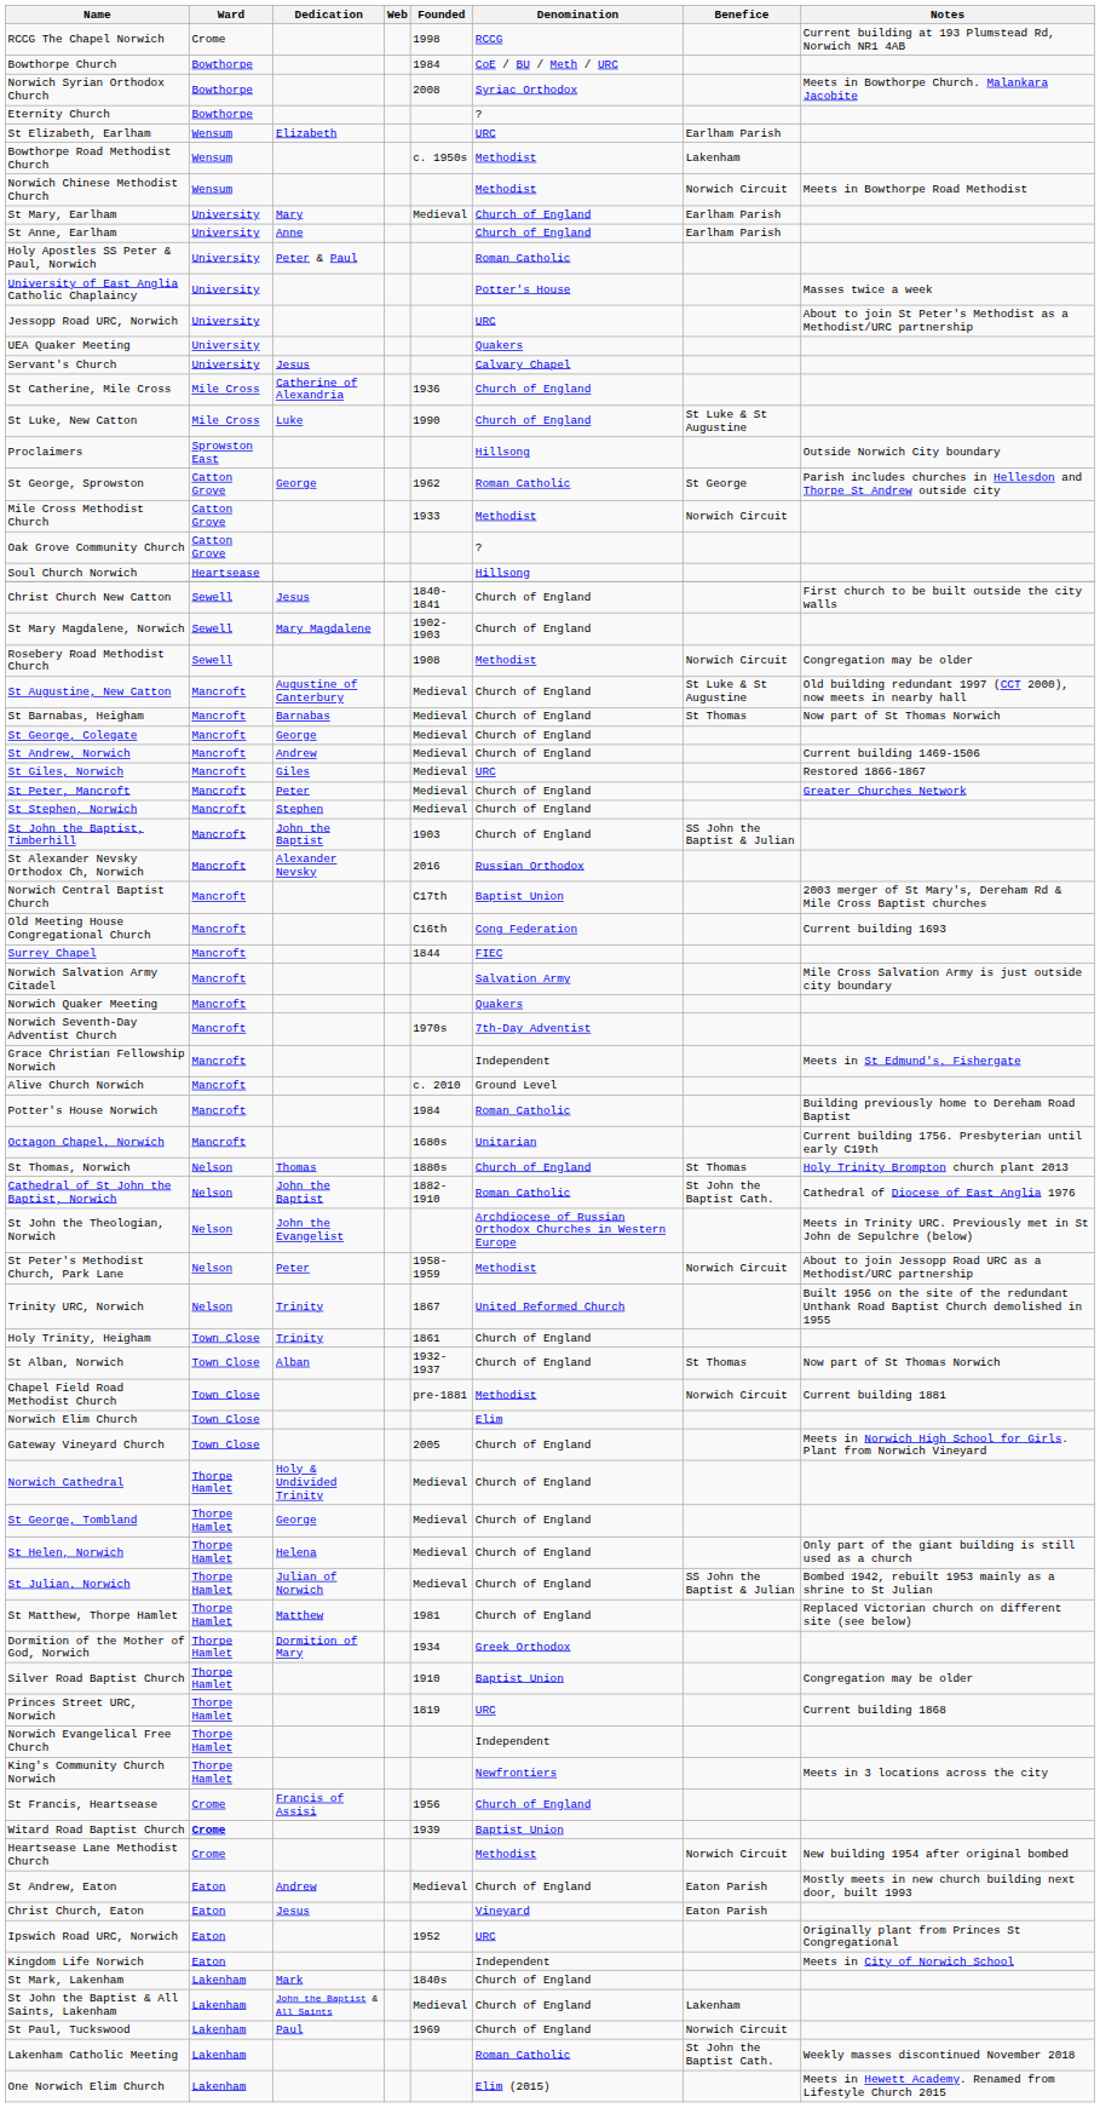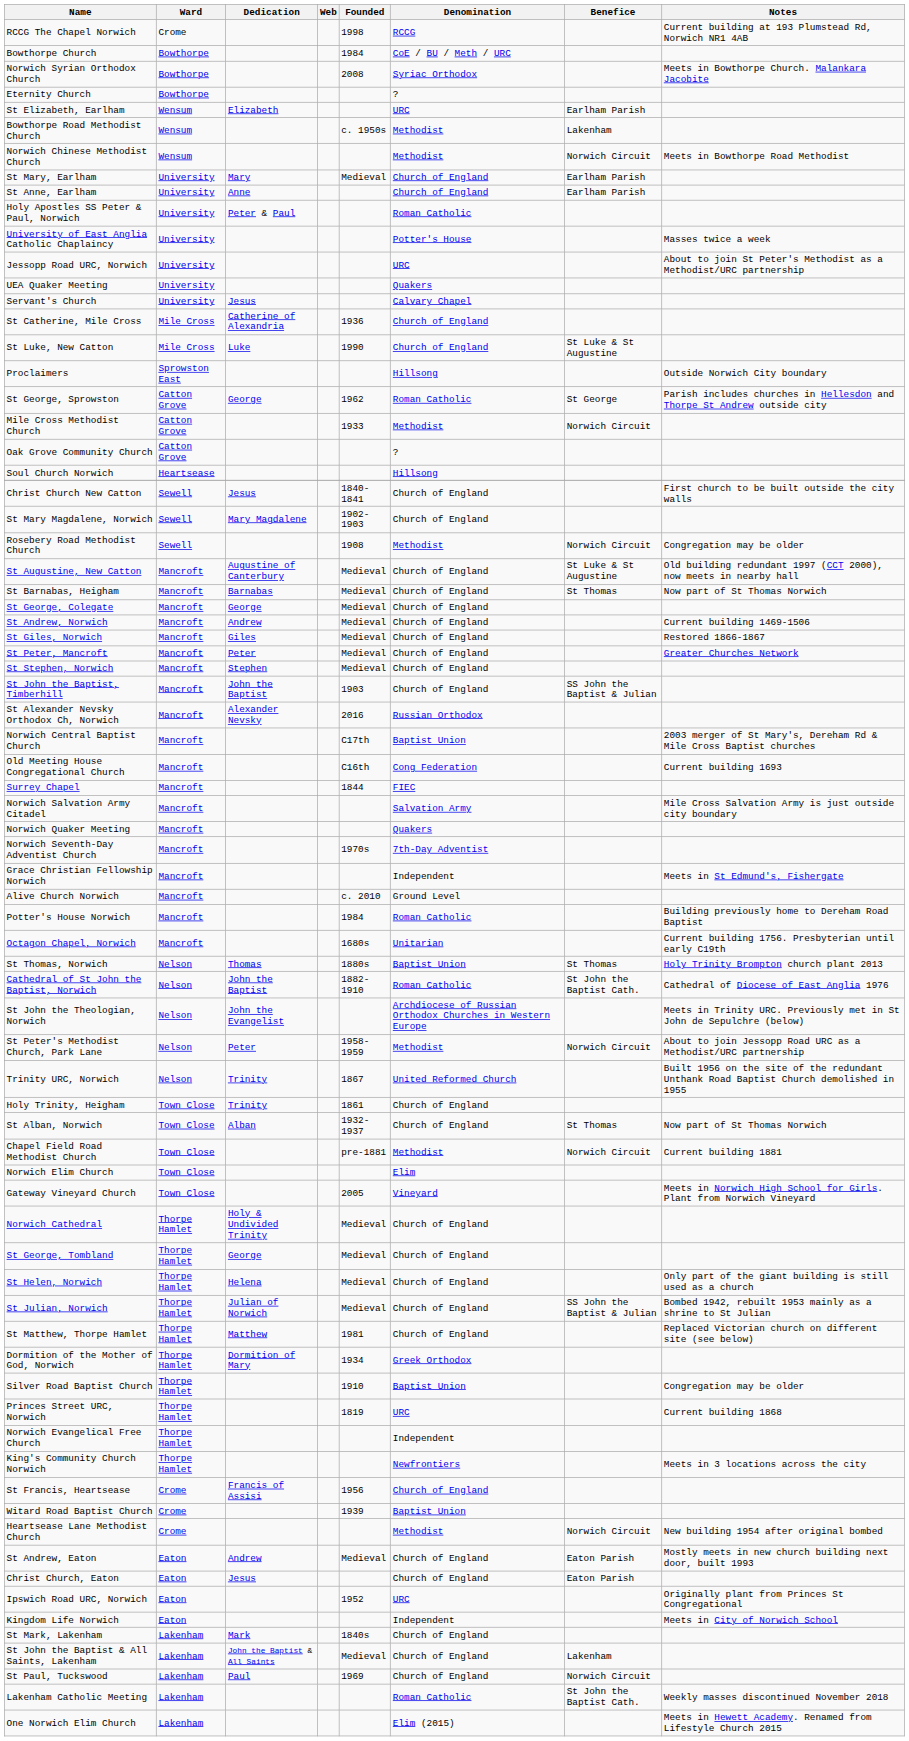 <table class="wikitable sortable">
 <tr>
 <th scope="col">Name</th>
 <th>Ward</th>
 <th>Dedication</th>
 <th>Web</th>
 <th>Founded</th>
 <th>Denomination</th>
 <th>Benefice</th>
 <th>Notes</th>
 </tr>
 <tr>
 <td>RCCG The Chapel Norwich</td>
 <td>Crome</td>
 <td></td>
 <td></td>
 <td>1998</td>
 <td><a href='#'>RCCG</a></td>
 <td></td>
 <td>Current building at 193 Plumstead Rd, Norwich NR1 4AB</td>
 </tr>
 <tr>
 <td>Bowthorpe Church</td>
 <td><a href='#'>Bowthorpe</a></td>
 <td></td>
 <td></td>
 <td>1984</td>
 <td><a href='#'>CoE</a> / <a href='#'>BU</a> / <a href='#'>Meth</a> / <a href='#'>URC</a></td>
 <td></td>
 <td></td>
 </tr>
 <tr>
 <td>Norwich Syrian Orthodox Church</td>
 <td><a href='#'>Bowthorpe</a></td>
 <td></td>
 <td></td>
 <td>2008</td>
 <td><a href='#'>Syriac Orthodox</a></td>
 <td></td>
 <td>Meets in Bowthorpe Church. <a href='#'>Malankara Jacobite</a></td>
 </tr>
 <tr>
 <td>Eternity Church</td>
 <td><a href='#'>Bowthorpe</a></td>
 <td></td>
 <td></td>
 <td></td>
 <td>?</td>
 <td></td>
 <td></td>
 </tr>
 <tr>
 <td>St Elizabeth, Earlham</td>
 <td><a href='#'>Wensum</a></td>
 <td><a href='#'>Elizabeth</a></td>
 <td></td>
 <td></td>
 <td><a href='#'>URC</a></td>
 <td>Earlham Parish</td>
 <td></td>
 </tr>
 <tr>
 <td>Bowthorpe Road Methodist Church</td>
 <td><a href='#'>Wensum</a></td>
 <td></td>
 <td></td>
 <td>c. 1950s</td>
 <td><a href='#'>Methodist</a></td>
 <td>Lakenham</td>
 <td></td>
 </tr>
 <tr>
 <td>Norwich Chinese Methodist Church</td>
 <td><a href='#'>Wensum</a></td>
 <td></td>
 <td></td>
 <td></td>
 <td><a href='#'>Methodist</a></td>
 <td>Norwich Circuit</td>
 <td>Meets in Bowthorpe Road Methodist</td>
 </tr>
 <tr>
 <td>St Mary, Earlham</td>
 <td><a href='#'>University</a></td>
 <td><a href='#'>Mary</a></td>
 <td></td>
 <td>Medieval</td>
 <td><a href='#'>Church of England</a></td>
 <td>Earlham Parish</td>
 <td></td>
 </tr>
 <tr>
 <td>St Anne, Earlham</td>
 <td><a href='#'>University</a></td>
 <td><a href='#'>Anne</a></td>
 <td></td>
 <td></td>
 <td><a href='#'>Church of England</a></td>
 <td>Earlham Parish</td>
 <td></td>
 </tr>
 <tr>
 <td>Holy Apostles SS Peter & Paul, Norwich</td>
 <td><a href='#'>University</a></td>
 <td><a href='#'>Peter</a> & <a href='#'>Paul</a></td>
 <td></td>
 <td></td>
 <td><a href='#'>Roman Catholic</a></td>
 <td></td>
 <td></td>
 </tr>
 <tr>
 <td><a href='#'>University of East Anglia</a> Catholic Chaplaincy</td>
 <td><a href='#'>University</a></td>
 <td></td>
 <td></td>
 <td></td>
 <td><a href='#'>Potter's House</a></td>
 <td></td>
 <td>Masses twice a week</td>
 </tr>
 <tr>
 <td>Jessopp Road URC, Norwich</td>
 <td><a href='#'>University</a></td>
 <td></td>
 <td></td>
 <td></td>
 <td><a href='#'>URC</a></td>
 <td></td>
 <td>About to join St Peter's Methodist as a Methodist/URC partnership</td>
 </tr>
 <tr>
 <td>UEA Quaker Meeting</td>
 <td><a href='#'>University</a></td>
 <td></td>
 <td></td>
 <td></td>
 <td><a href='#'>Quakers</a></td>
 <td></td>
 <td></td>
 </tr>
 <tr>
 <td>Servant's Church</td>
 <td><a href='#'>University</a></td>
 <td><a href='#'>Jesus</a></td>
 <td></td>
 <td></td>
 <td><a href='#'>Calvary Chapel</a></td>
 <td></td>
 <td></td>
 </tr>
 <tr>
 <td>St Catherine, Mile Cross</td>
 <td><a href='#'>Mile Cross</a></td>
 <td><a href='#'>Catherine of Alexandria</a></td>
 <td></td>
 <td>1936</td>
 <td><a href='#'>Church of England</a></td>
 <td></td>
 <td></td>
 </tr>
 <tr>
 <td>St Luke, New Catton</td>
 <td><a href='#'>Mile Cross</a></td>
 <td><a href='#'>Luke</a></td>
 <td></td>
 <td>1990</td>
 <td><a href='#'>Church of England</a></td>
 <td>St Luke & St Augustine</td>
 <td></td>
 </tr>
 <tr>
 <td>Proclaimers</td>
 <td><a href='#'>Sprowston East</a></td>
 <td></td>
 <td></td>
 <td></td>
 <td><a href='#'>Hillsong</a></td>
 <td></td>
 <td>Outside Norwich City boundary</td>
 </tr>
 <tr>
 <td>St George, Sprowston</td>
 <td><a href='#'>Catton Grove</a></td>
 <td><a href='#'>George</a></td>
 <td></td>
 <td>1962</td>
 <td><a href='#'>Roman Catholic</a></td>
 <td>St George</td>
 <td>Parish includes churches in <a href='#'>Hellesdon</a> and <a href='#'>Thorpe St Andrew</a> outside city</td>
 </tr>
 <tr>
 <td>Mile Cross Methodist Church</td>
 <td><a href='#'>Catton Grove</a></td>
 <td></td>
 <td></td>
 <td>1933</td>
 <td><a href='#'>Methodist</a></td>
 <td>Norwich Circuit</td>
 <td></td>
 </tr>
 <tr>
 <td>Oak Grove Community Church</td>
 <td><a href='#'>Catton Grove</a></td>
 <td></td>
 <td></td>
 <td></td>
 <td>?</td>
 <td></td>
 <td></td>
 </tr>
 <tr>
 <td>Soul Church Norwich</td>
 <td><a href='#'>Heartsease</a></td>
 <td></td>
 <td></td>
 <td></td>
 <td><a href='#'>Hillsong</a></td>
 <td></td>
 <td></td>
 </tr>
 <tr>
 </tr>
 <tr>
 <td>Christ Church New Catton</td>
 <td><a href='#'>Sewell</a></td>
 <td><a href='#'>Jesus</a></td>
 <td></td>
 <td>1840-1841</td>
 <td>Church of England</td>
 <td></td>
 <td>First church to be built outside the city walls</td>
 </tr>
 <tr>
 <td>St Mary Magdalene, Norwich</td>
 <td><a href='#'>Sewell</a></td>
 <td><a href='#'>Mary Magdalene</a></td>
 <td></td>
 <td>1902-1903</td>
 <td>Church of England</td>
 <td></td>
 <td></td>
 </tr>
 <tr>
 <td>Rosebery Road Methodist Church</td>
 <td><a href='#'>Sewell</a></td>
 <td></td>
 <td></td>
 <td>1908</td>
 <td><a href='#'>Methodist</a></td>
 <td>Norwich Circuit</td>
 <td>Congregation may be older</td>
 </tr>
 <tr>
 <td><a href='#'>St Augustine, New Catton</a></td>
 <td><a href='#'>Mancroft</a></td>
 <td><a href='#'>Augustine of Canterbury</a></td>
 <td></td>
 <td>Medieval</td>
 <td>Church of England</td>
 <td>St Luke & St Augustine</td>
 <td>Old building redundant 1997 (<a href='#'>CCT</a> 2000), now meets in nearby hall</td>
 </tr>
 <tr>
 <td>St Barnabas, Heigham</td>
 <td><a href='#'>Mancroft</a></td>
 <td><a href='#'>Barnabas</a></td>
 <td></td>
 <td>Medieval</td>
 <td>Church of England</td>
 <td>St Thomas</td>
 <td>Now part of St Thomas Norwich</td>
 </tr>
 <tr>
 <td><a href='#'>St George, Colegate</a></td>
 <td><a href='#'>Mancroft</a></td>
 <td><a href='#'>George</a></td>
 <td></td>
 <td>Medieval</td>
 <td>Church of England</td>
 <td></td>
 <td></td>
 </tr>
 <tr>
 <td><a href='#'>St Andrew, Norwich</a></td>
 <td><a href='#'>Mancroft</a></td>
 <td><a href='#'>Andrew</a></td>
 <td></td>
 <td>Medieval</td>
 <td>Church of England</td>
 <td></td>
 <td>Current building 1469-1506</td>
 </tr>
 <tr>
 <td><a href='#'>St Giles, Norwich</a></td>
 <td><a href='#'>Mancroft</a></td>
 <td><a href='#'>Giles</a></td>
 <td></td>
 <td>Medieval</td>
-<td><a href='#'>URC</a></td>
+<td>Church of England</td>
 <td></td>
 <td>Restored 1866-1867</td>
 </tr>
 <tr>
 <td><a href='#'>St Peter, Mancroft</a></td>
 <td><a href='#'>Mancroft</a></td>
 <td><a href='#'>Peter</a></td>
 <td></td>
 <td>Medieval</td>
 <td>Church of England</td>
 <td></td>
 <td><a href='#'>Greater Churches Network</a></td>
 </tr>
 <tr>
 <td><a href='#'>St Stephen, Norwich</a></td>
 <td><a href='#'>Mancroft</a></td>
 <td><a href='#'>Stephen</a></td>
 <td></td>
 <td>Medieval</td>
 <td>Church of England</td>
 <td></td>
 <td></td>
 </tr>
 <tr>
 <td><a href='#'>St John the Baptist, Timberhill</a></td>
 <td><a href='#'>Mancroft</a></td>
 <td><a href='#'>John the Baptist</a></td>
 <td></td>
 <td>1903</td>
 <td>Church of England</td>
 <td>SS John the Baptist & Julian</td>
 <td></td>
 </tr>
 <tr>
 <td>St Alexander Nevsky Orthodox Ch, Norwich</td>
 <td><a href='#'>Mancroft</a></td>
 <td><a href='#'>Alexander Nevsky</a></td>
 <td></td>
 <td>2016</td>
 <td><a href='#'>Russian Orthodox</a></td>
 <td></td>
 <td></td>
 </tr>
 <tr>
 <td>Norwich Central Baptist Church</td>
 <td><a href='#'>Mancroft</a></td>
 <td></td>
 <td></td>
 <td>C17th</td>
 <td><a href='#'>Baptist Union</a></td>
 <td></td>
 <td>2003 merger of St Mary's, Dereham Rd & Mile Cross Baptist churches</td>
 </tr>
 <tr>
 <td>Old Meeting House Congregational Church</td>
 <td><a href='#'>Mancroft</a></td>
 <td></td>
 <td></td>
 <td>C16th</td>
 <td><a href='#'>Cong Federation</a></td>
 <td></td>
 <td>Current building 1693</td>
 </tr>
 <tr>
 <td><a href='#'>Surrey Chapel</a></td>
 <td><a href='#'>Mancroft</a></td>
 <td></td>
 <td></td>
 <td>1844</td>
 <td><a href='#'>FIEC</a></td>
 <td></td>
 <td></td>
 </tr>
 <tr>
 <td>Norwich Salvation Army Citadel</td>
 <td><a href='#'>Mancroft</a></td>
 <td></td>
 <td></td>
 <td></td>
 <td><a href='#'>Salvation Army</a></td>
 <td></td>
 <td>Mile Cross Salvation Army is just outside city boundary</td>
 </tr>
 <tr>
 <td>Norwich Quaker Meeting</td>
 <td><a href='#'>Mancroft</a></td>
 <td></td>
 <td></td>
 <td></td>
 <td><a href='#'>Quakers</a></td>
 <td></td>
 <td></td>
 </tr>
 <tr>
 <td>Norwich Seventh-Day Adventist Church</td>
 <td><a href='#'>Mancroft</a></td>
 <td></td>
 <td></td>
 <td>1970s</td>
 <td><a href='#'>7th-Day Adventist</a></td>
 <td></td>
 <td></td>
 </tr>
 <tr>
 <td>Grace Christian Fellowship Norwich</td>
 <td><a href='#'>Mancroft</a></td>
 <td></td>
 <td></td>
 <td></td>
 <td>Independent</td>
 <td></td>
 <td>Meets in <a href='#'>St Edmund's, Fishergate</a></td>
 </tr>
 <tr>
 <td>Alive Church Norwich</td>
 <td><a href='#'>Mancroft</a></td>
 <td></td>
 <td></td>
 <td>c. 2010</td>
 <td>Ground Level</td>
 <td></td>
 <td></td>
 </tr>
 <tr>
 <td>Potter's House Norwich</td>
 <td><a href='#'>Mancroft</a></td>
 <td></td>
 <td></td>
 <td>1984</td>
 <td><a href='#'>Roman Catholic</a></td>
 <td></td>
 <td>Building previously home to Dereham Road Baptist</td>
 </tr>
 <tr>
 <td><a href='#'>Octagon Chapel, Norwich</a></td>
 <td><a href='#'>Mancroft</a></td>
 <td></td>
 <td></td>
 <td>1680s</td>
 <td><a href='#'>Unitarian</a></td>
 <td></td>
 <td>Current building 1756. Presbyterian until early C19th</td>
 </tr>
 <tr>
 <td>St Thomas, Norwich</td>
 <td><a href='#'>Nelson</a></td>
 <td><a href='#'>Thomas</a></td>
 <td></td>
 <td>1880s</td>
-<td><a href='#'>Church of England</a></td>
+<td><a href='#'>Baptist Union</a></td>
 <td>St Thomas</td>
 <td><a href='#'>Holy Trinity Brompton</a> church plant 2013</td>
 </tr>
 <tr>
 <td><a href='#'>Cathedral of St John the Baptist, Norwich</a></td>
 <td><a href='#'>Nelson</a></td>
 <td><a href='#'>John the Baptist</a></td>
 <td></td>
 <td>1882-1910</td>
 <td><a href='#'>Roman Catholic</a></td>
 <td>St John the Baptist Cath.</td>
 <td>Cathedral of <a href='#'>Diocese of East Anglia</a> 1976</td>
 </tr>
 <tr>
 <td>St John the Theologian, Norwich</td>
 <td><a href='#'>Nelson</a></td>
 <td><a href='#'>John the Evangelist</a></td>
 <td></td>
 <td></td>
 <td><a href='#'>Archdiocese of Russian Orthodox Churches in Western Europe</a></td>
 <td></td>
 <td>Meets in Trinity URC. Previously met in St John de Sepulchre (below)</td>
 </tr>
 <tr>
 <td>St Peter's Methodist Church, Park Lane</td>
 <td><a href='#'>Nelson</a></td>
 <td><a href='#'>Peter</a></td>
 <td></td>
 <td>1958-1959</td>
 <td><a href='#'>Methodist</a></td>
 <td>Norwich Circuit</td>
 <td>About to join Jessopp Road URC as a Methodist/URC partnership</td>
 </tr>
 <tr>
 <td>Trinity URC, Norwich</td>
 <td><a href='#'>Nelson</a></td>
 <td><a href='#'>Trinity</a></td>
 <td></td>
 <td>1867</td>
 <td><a href='#'>United Reformed Church</a></td>
 <td></td>
 <td>Built 1956 on the site of the redundant Unthank Road Baptist Church demolished in 1955</td>
 </tr>
 <tr>
 <td>Holy Trinity, Heigham</td>
 <td><a href='#'>Town Close</a></td>
 <td><a href='#'>Trinity</a></td>
 <td></td>
 <td>1861</td>
 <td>Church of England</td>
 <td></td>
 <td></td>
 </tr>
 <tr>
 <td>St Alban, Norwich</td>
 <td><a href='#'>Town Close</a></td>
 <td><a href='#'>Alban</a></td>
 <td></td>
 <td>1932-1937</td>
 <td>Church of England</td>
 <td>St Thomas</td>
 <td>Now part of St Thomas Norwich</td>
 </tr>
 <tr>
 <td>Chapel Field Road Methodist Church</td>
 <td><a href='#'>Town Close</a></td>
 <td></td>
 <td></td>
 <td>pre-1881</td>
 <td><a href='#'>Methodist</a></td>
 <td>Norwich Circuit</td>
 <td>Current building 1881</td>
 </tr>
 <tr>
 <td>Norwich Elim Church</td>
 <td><a href='#'>Town Close</a></td>
 <td></td>
 <td></td>
 <td></td>
 <td><a href='#'>Elim</a></td>
 <td></td>
 <td></td>
 </tr>
 <tr>
 <td>Gateway Vineyard Church</td>
 <td><a href='#'>Town Close</a></td>
 <td></td>
 <td></td>
 <td>2005</td>
-<td>Church of England</td>
+<td><a href='#'>Vineyard</a></td>
 <td></td>
 <td>Meets in <a href='#'>Norwich High School for Girls</a>. Plant from Norwich Vineyard</td>
 </tr>
 <tr>
 <td><a href='#'>Norwich Cathedral</a></td>
 <td><a href='#'>Thorpe Hamlet</a></td>
 <td><a href='#'>Holy & Undivided Trinity</a></td>
 <td></td>
 <td>Medieval</td>
 <td>Church of England</td>
 <td></td>
 <td></td>
 </tr>
 <tr>
 <td><a href='#'>St George, Tombland</a></td>
 <td><a href='#'>Thorpe Hamlet</a></td>
 <td><a href='#'>George</a></td>
 <td></td>
 <td>Medieval</td>
 <td>Church of England</td>
 <td></td>
 <td></td>
 </tr>
 <tr>
 <td><a href='#'>St Helen, Norwich</a></td>
 <td><a href='#'>Thorpe Hamlet</a></td>
 <td><a href='#'>Helena</a></td>
 <td></td>
 <td>Medieval</td>
 <td>Church of England</td>
 <td></td>
 <td>Only part of the giant building is still used as a church</td>
 </tr>
 <tr>
 <td><a href='#'>St Julian, Norwich</a></td>
 <td><a href='#'>Thorpe Hamlet</a></td>
 <td><a href='#'>Julian of Norwich</a></td>
 <td></td>
 <td>Medieval</td>
 <td>Church of England</td>
 <td>SS John the Baptist & Julian</td>
 <td>Bombed 1942, rebuilt 1953 mainly as a shrine to St Julian</td>
 </tr>
 <tr>
 <td>St Matthew, Thorpe Hamlet</td>
 <td><a href='#'>Thorpe Hamlet</a></td>
 <td><a href='#'>Matthew</a></td>
 <td></td>
 <td>1981</td>
 <td>Church of England</td>
 <td></td>
 <td>Replaced Victorian church on different site (see below)</td>
 </tr>
 <tr>
 <td>Dormition of the Mother of God, Norwich</td>
 <td><a href='#'>Thorpe Hamlet</a></td>
 <td><a href='#'>Dormition of Mary</a></td>
 <td></td>
 <td>1934</td>
 <td><a href='#'>Greek Orthodox</a></td>
 <td></td>
 <td></td>
 </tr>
 <tr>
 <td>Silver Road Baptist Church</td>
 <td><a href='#'>Thorpe Hamlet</a></td>
 <td></td>
 <td></td>
 <td>1910</td>
 <td><a href='#'>Baptist Union</a></td>
 <td></td>
 <td>Congregation may be older</td>
 </tr>
 <tr>
 <td>Princes Street URC, Norwich</td>
 <td><a href='#'>Thorpe Hamlet</a></td>
 <td></td>
 <td></td>
 <td>1819</td>
 <td><a href='#'>URC</a></td>
 <td></td>
 <td>Current building 1868</td>
 </tr>
 <tr>
 <td>Norwich Evangelical Free Church</td>
 <td><a href='#'>Thorpe Hamlet</a></td>
 <td></td>
 <td></td>
 <td></td>
 <td>Independent</td>
 <td></td>
 <td></td>
 </tr>
 <tr>
 <td>King's Community Church Norwich</td>
 <td><a href='#'>Thorpe Hamlet</a></td>
 <td></td>
 <td></td>
 <td></td>
 <td><a href='#'>Newfrontiers</a></td>
 <td></td>
 <td>Meets in 3 locations across the city</td>
 </tr>
 <tr>
 <td>St Francis, Heartsease</td>
 <td><a href='#'>Crome</a></td>
 <td><a href='#'>Francis of Assisi</a></td>
 <td></td>
 <td>1956</td>
 <td><a href='#'>Church of England</a></td>
 <td></td>
 <td></td>
 </tr>
 <tr>
 <td>Witard Road Baptist Church</td>
-<td><strong><a href='#'>Crome</a></strong></td>
+<td><a href='#'>Crome</a></td>
 <td></td>
 <td></td>
 <td>1939</td>
 <td><a href='#'>Baptist Union</a></td>
 <td></td>
 <td></td>
 </tr>
 <tr>
 <td>Heartsease Lane Methodist Church</td>
 <td><a href='#'>Crome</a></td>
 <td></td>
 <td></td>
 <td></td>
 <td><a href='#'>Methodist</a></td>
 <td>Norwich Circuit</td>
 <td>New building 1954 after original bombed</td>
 </tr>
 <tr>
 <td>St Andrew, Eaton</td>
 <td><a href='#'>Eaton</a></td>
 <td><a href='#'>Andrew</a></td>
 <td></td>
 <td>Medieval</td>
 <td>Church of England</td>
 <td>Eaton Parish</td>
 <td>Mostly meets in new church building next door, built 1993</td>
 </tr>
 <tr>
 <td>Christ Church, Eaton</td>
 <td><a href='#'>Eaton</a></td>
 <td><a href='#'>Jesus</a></td>
 <td></td>
 <td></td>
-<td><a href='#'>Vineyard</a></td>
+<td>Church of England</td>
 <td>Eaton Parish</td>
 <td></td>
 </tr>
 <tr>
 <td>Ipswich Road URC, Norwich</td>
 <td><a href='#'>Eaton</a></td>
 <td></td>
 <td></td>
 <td>1952</td>
 <td><a href='#'>URC</a></td>
 <td></td>
 <td>Originally plant from Princes St Congregational</td>
 </tr>
 <tr>
 <td>Kingdom Life Norwich</td>
 <td><a href='#'>Eaton</a></td>
 <td></td>
 <td></td>
 <td></td>
 <td>Independent</td>
 <td></td>
 <td>Meets in <a href='#'>City of Norwich School</a></td>
 </tr>
 <tr>
 <td>St Mark, Lakenham</td>
 <td><a href='#'>Lakenham</a></td>
 <td><a href='#'>Mark</a></td>
 <td></td>
 <td>1840s</td>
 <td>Church of England</td>
 <td></td>
 <td></td>
 </tr>
 <tr>
 <td>St John the Baptist & All Saints, Lakenham</td>
 <td><a href='#'>Lakenham</a></td>
 <td><small><a href='#'>John the Baptist</a> & <a href='#'>All Saints</a></small></td>
 <td></td>
 <td>Medieval</td>
 <td>Church of England</td>
 <td>Lakenham</td>
 <td></td>
 </tr>
 <tr>
 <td>St Paul, Tuckswood</td>
 <td><a href='#'>Lakenham</a></td>
 <td><a href='#'>Paul</a></td>
 <td></td>
 <td>1969</td>
 <td>Church of England</td>
 <td>Norwich Circuit</td>
 <td></td>
 </tr>
 <tr>
 <td>Lakenham Catholic Meeting</td>
 <td><a href='#'>Lakenham</a></td>
 <td></td>
 <td></td>
 <td></td>
 <td><a href='#'>Roman Catholic</a></td>
 <td>St John the Baptist Cath.</td>
 <td>Weekly masses discontinued November 2018</td>
 </tr>
 <tr>
 <td>One Norwich Elim Church</td>
 <td><a href='#'>Lakenham</a></td>
 <td></td>
 <td></td>
 <td></td>
 <td><a href='#'>Elim</a> (2015)</td>
 <td></td>
 <td>Meets in <a href='#'>Hewett Academy</a>. Renamed from Lifestyle Church 2015</td>
 </tr>
 </table>
